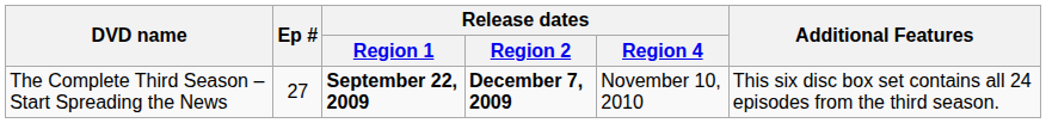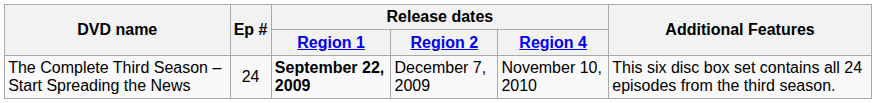 <table class="wikitable">
 <tr>
 <th rowspan="2">DVD name</th>
 <th rowspan="2">Ep #</th>
 <th colspan="3">Release dates</th>
 <th rowspan="2">Additional Features</th>
 </tr>
 <tr>
 <th><a href='#'>Region 1</a></th>
 <th><a href='#'>Region 2</a></th>
 <th><a href='#'>Region 4</a></th>
 </tr>
 <tr>
 <td>The Complete Third Season – Start Spreading the News</td>
-<td style="text-align:center;">27</td>
+<td style="text-align:center;">24</td>
 <td><strong>September 22, 2009</strong></td>
-<td><strong>December 7, 2009</strong></td>
+<td>December 7, 2009</td>
 <td>November 10, 2010</td>
 <td>This six disc box set contains all 24 episodes from the third season.</td>
 </tr>
 </table>
